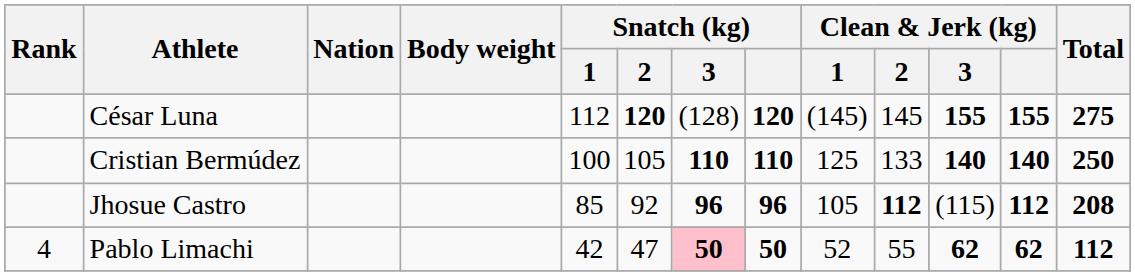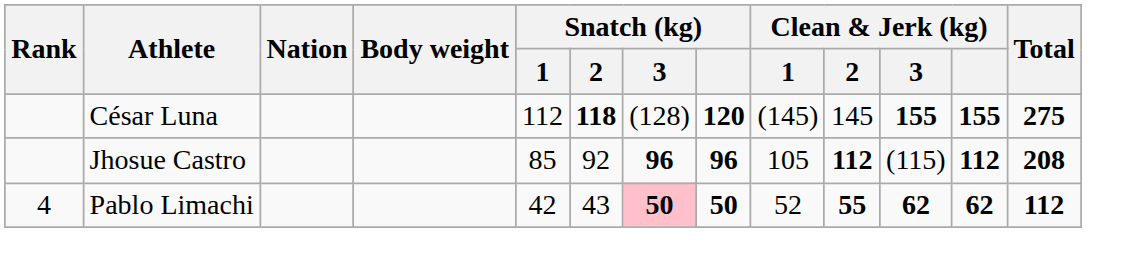 <table class="sortable wikitable" style="text-align:center">
 <tr>
 <th rowspan="2">Rank</th>
 <th rowspan="2">Athlete</th>
 <th rowspan="2">Nation</th>
 <th rowspan=2>Body weight</th>
 <th colspan=4>Snatch (kg)</th>
 <th colspan=4>Clean & Jerk (kg)</th>
 <th rowspan=2>Total</th>
 </tr>
 <tr>
 <th>1</th>
 <th>2</th>
 <th>3</th>
 <th></th>
 <th>1</th>
 <th>2</th>
 <th>3</th>
 <th></th>
 </tr>
 <tr>
 <td></td>
 <td align="left">César Luna</td>
 <td align="left"></td>
 <td></td>
 <td>112</td>
-<td><strong>120</strong></td>
+<td><strong>118</strong></td>
 <td>(128)</td>
 <td><strong>120</strong></td>
 <td>(145)</td>
 <td>145</td>
 <td><strong>155</strong></td>
 <td><strong>155</strong></td>
 <td><strong>275</strong></td>
-</tr>
-<tr>
-<td></td>
-<td align="left">Cristian Bermúdez</td>
-<td align="left"></td>
-<td></td>
-<td>100</td>
-<td>105</td>
-<td><strong>110</strong></td>
-<td><strong>110</strong></td>
-<td>125</td>
-<td>133</td>
-<td><strong>140</strong></td>
-<td><strong>140</strong></td>
-<td><strong>250</strong></td>
 </tr>
 <tr>
 <td></td>
 <td align="left">Jhosue Castro</td>
 <td align="left"></td>
 <td></td>
 <td>85</td>
 <td>92</td>
 <td><strong>96</strong></td>
 <td><strong>96</strong></td>
 <td>105</td>
 <td><strong>112</strong></td>
 <td>(115)</td>
 <td><strong>112</strong></td>
 <td><strong>208</strong></td>
 </tr>
 <tr>
 <td>4</td>
 <td align="left">Pablo Limachi</td>
 <td align="left"></td>
 <td></td>
 <td>42</td>
-<td>47</td>
+<td>43</td>
 <td style="background: pink;"><strong>50</strong></td>
 <td><strong>50</strong></td>
 <td>52</td>
-<td>55</td>
+<td><strong>55</strong></td>
 <td><strong>62</strong></td>
 <td><strong>62</strong></td>
 <td><strong>112</strong></td>
 </tr>
 </table>
